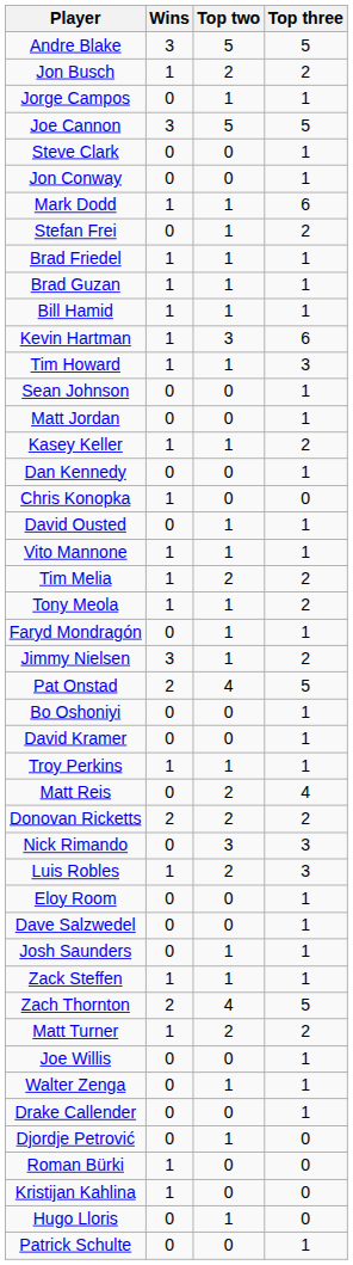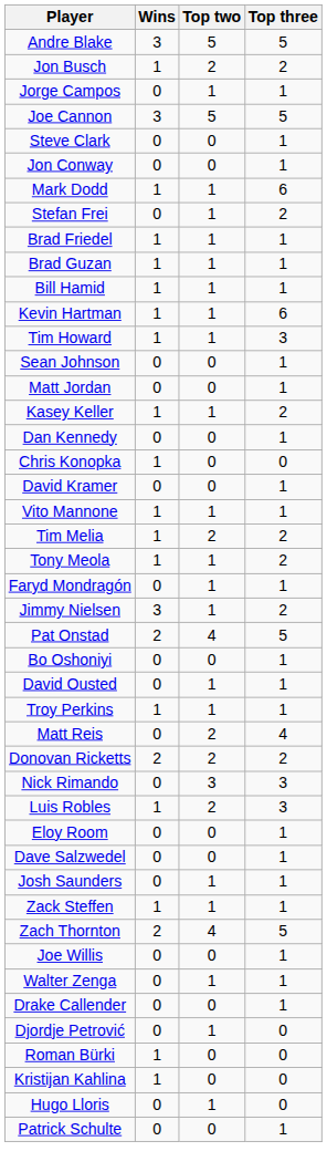 <table class='wikitable sortable' style="text-align: center;">
 <tr>
 <th>Player</th>
 <th>Wins</th>
 <th>Top two</th>
 <th>Top three</th>
 </tr>
 <tr>
 <td><a href='#'>Andre Blake</a></td>
 <td>3</td>
 <td>5</td>
 <td>5</td>
 </tr>
 <tr>
 <td><a href='#'>Jon Busch</a></td>
 <td>1</td>
 <td>2</td>
 <td>2</td>
 </tr>
 <tr>
 <td><a href='#'>Jorge Campos</a></td>
 <td>0</td>
 <td>1</td>
 <td>1</td>
 </tr>
 <tr>
 <td><a href='#'>Joe Cannon</a></td>
 <td>3</td>
 <td>5</td>
 <td>5</td>
 </tr>
 <tr>
 <td><a href='#'>Steve Clark</a></td>
 <td>0</td>
 <td>0</td>
 <td>1</td>
 </tr>
 <tr>
 <td><a href='#'>Jon Conway</a></td>
 <td>0</td>
 <td>0</td>
 <td>1</td>
 </tr>
 <tr>
 <td><a href='#'>Mark Dodd</a></td>
 <td>1</td>
 <td>1</td>
 <td>6</td>
 </tr>
 <tr>
 <td><a href='#'>Stefan Frei</a></td>
 <td>0</td>
 <td>1</td>
 <td>2</td>
 </tr>
 <tr>
 <td><a href='#'>Brad Friedel</a></td>
 <td>1</td>
 <td>1</td>
 <td>1</td>
 </tr>
 <tr>
 <td><a href='#'>Brad Guzan</a></td>
 <td>1</td>
 <td>1</td>
 <td>1</td>
 </tr>
 <tr>
 <td><a href='#'>Bill Hamid</a></td>
 <td>1</td>
 <td>1</td>
 <td>1</td>
 </tr>
 <tr>
 <td><a href='#'>Kevin Hartman</a></td>
 <td>1</td>
-<td>3</td>
+<td>1</td>
 <td>6</td>
 </tr>
 <tr>
 <td><a href='#'>Tim Howard</a></td>
 <td>1</td>
 <td>1</td>
 <td>3</td>
 </tr>
 <tr>
 <td><a href='#'>Sean Johnson</a></td>
 <td>0</td>
 <td>0</td>
 <td>1</td>
 </tr>
 <tr>
 <td><a href='#'>Matt Jordan</a></td>
 <td>0</td>
 <td>0</td>
 <td>1</td>
 </tr>
 <tr>
 <td><a href='#'>Kasey Keller</a></td>
 <td>1</td>
 <td>1</td>
 <td>2</td>
 </tr>
 <tr>
 <td><a href='#'>Dan Kennedy</a></td>
 <td>0</td>
 <td>0</td>
 <td>1</td>
 </tr>
 <tr>
 <td><a href='#'>Chris Konopka</a></td>
 <td>1</td>
 <td>0</td>
 <td>0</td>
 </tr>
 <tr>
-<td><a href='#'>David Ousted</a></td>
+<td><a href='#'>David Kramer</a></td>
 <td>0</td>
-<td>1</td>
+<td>0</td>
 <td>1</td>
 </tr>
 <tr>
 <td><a href='#'>Vito Mannone</a></td>
 <td>1</td>
 <td>1</td>
 <td>1</td>
 </tr>
 <tr>
 <td><a href='#'>Tim Melia</a></td>
 <td>1</td>
 <td>2</td>
 <td>2</td>
 </tr>
 <tr>
 <td><a href='#'>Tony Meola</a></td>
 <td>1</td>
 <td>1</td>
 <td>2</td>
 </tr>
 <tr>
 <td><a href='#'>Faryd Mondragón</a></td>
 <td>0</td>
 <td>1</td>
 <td>1</td>
 </tr>
 <tr>
 <td><a href='#'>Jimmy Nielsen</a></td>
 <td>3</td>
 <td>1</td>
 <td>2</td>
 </tr>
 <tr>
 <td><a href='#'>Pat Onstad</a></td>
 <td>2</td>
 <td>4</td>
 <td>5</td>
 </tr>
 <tr>
 <td><a href='#'>Bo Oshoniyi</a></td>
 <td>0</td>
 <td>0</td>
 <td>1</td>
 </tr>
 <tr>
-<td><a href='#'>David Kramer</a></td>
+<td><a href='#'>David Ousted</a></td>
 <td>0</td>
-<td>0</td>
+<td>1</td>
 <td>1</td>
 </tr>
 <tr>
 <td><a href='#'>Troy Perkins</a></td>
 <td>1</td>
 <td>1</td>
 <td>1</td>
 </tr>
 <tr>
 <td><a href='#'>Matt Reis</a></td>
 <td>0</td>
 <td>2</td>
 <td>4</td>
 </tr>
 <tr>
 <td><a href='#'>Donovan Ricketts</a></td>
 <td>2</td>
 <td>2</td>
 <td>2</td>
 </tr>
 <tr>
 <td><a href='#'>Nick Rimando</a></td>
 <td>0</td>
 <td>3</td>
 <td>3</td>
 </tr>
 <tr>
 <td><a href='#'>Luis Robles</a></td>
 <td>1</td>
 <td>2</td>
 <td>3</td>
 </tr>
 <tr>
 <td><a href='#'>Eloy Room</a></td>
 <td>0</td>
 <td>0</td>
 <td>1</td>
 </tr>
 <tr>
 <td><a href='#'>Dave Salzwedel</a></td>
 <td>0</td>
 <td>0</td>
 <td>1</td>
 </tr>
 <tr>
 <td><a href='#'>Josh Saunders</a></td>
 <td>0</td>
 <td>1</td>
 <td>1</td>
 </tr>
 <tr>
 <td><a href='#'>Zack Steffen</a></td>
 <td>1</td>
 <td>1</td>
 <td>1</td>
 </tr>
 <tr>
 <td><a href='#'>Zach Thornton</a></td>
 <td>2</td>
 <td>4</td>
 <td>5</td>
 </tr>
 <tr>
-<td><a href='#'>Matt Turner</a></td>
-<td>1</td>
-<td>2</td>
-<td>2</td>
-</tr>
-<tr>
 <td><a href='#'>Joe Willis</a></td>
 <td>0</td>
 <td>0</td>
 <td>1</td>
 </tr>
 <tr>
 <td><a href='#'>Walter Zenga</a></td>
 <td>0</td>
 <td>1</td>
 <td>1</td>
 </tr>
 <tr>
 <td><a href='#'>Drake Callender</a></td>
 <td>0</td>
 <td>0</td>
 <td>1</td>
 </tr>
 <tr>
 <td><a href='#'>Djordje Petrović</a></td>
 <td>0</td>
 <td>1</td>
 <td>0</td>
 </tr>
 <tr>
 <td><a href='#'>Roman Bürki</a></td>
 <td>1</td>
 <td>0</td>
 <td>0</td>
 </tr>
 <tr>
 <td><a href='#'>Kristijan Kahlina</a></td>
 <td>1</td>
 <td>0</td>
 <td>0</td>
 </tr>
 <tr>
 <td><a href='#'>Hugo Lloris</a></td>
 <td>0</td>
 <td>1</td>
 <td>0</td>
 </tr>
 <tr>
 <td><a href='#'>Patrick Schulte</a></td>
 <td>0</td>
 <td>0</td>
 <td>1</td>
 </tr>
 </table>
